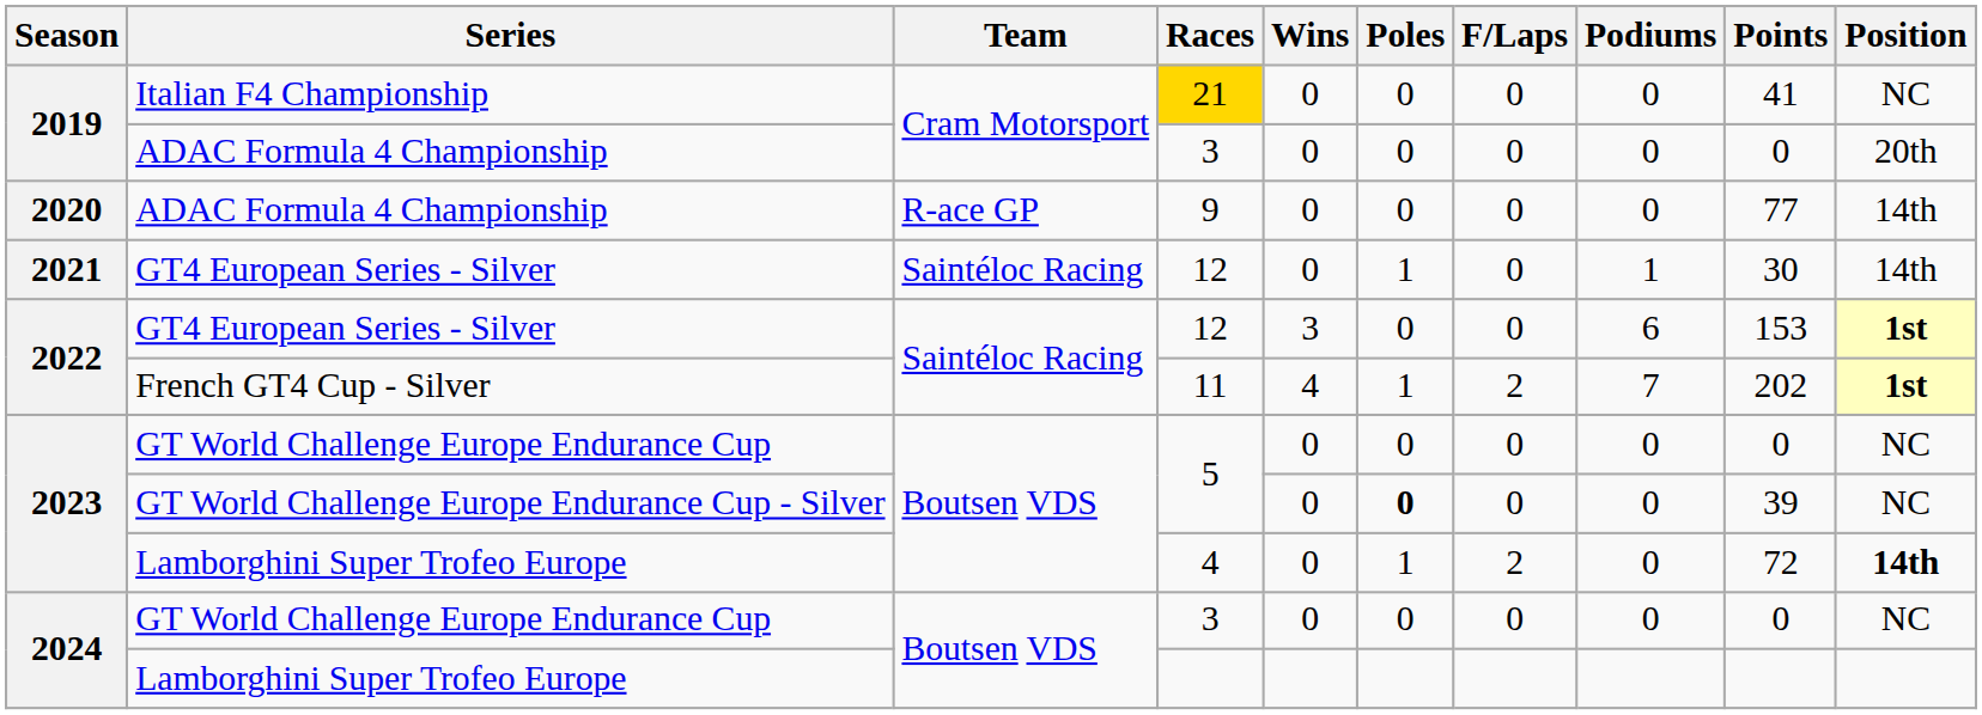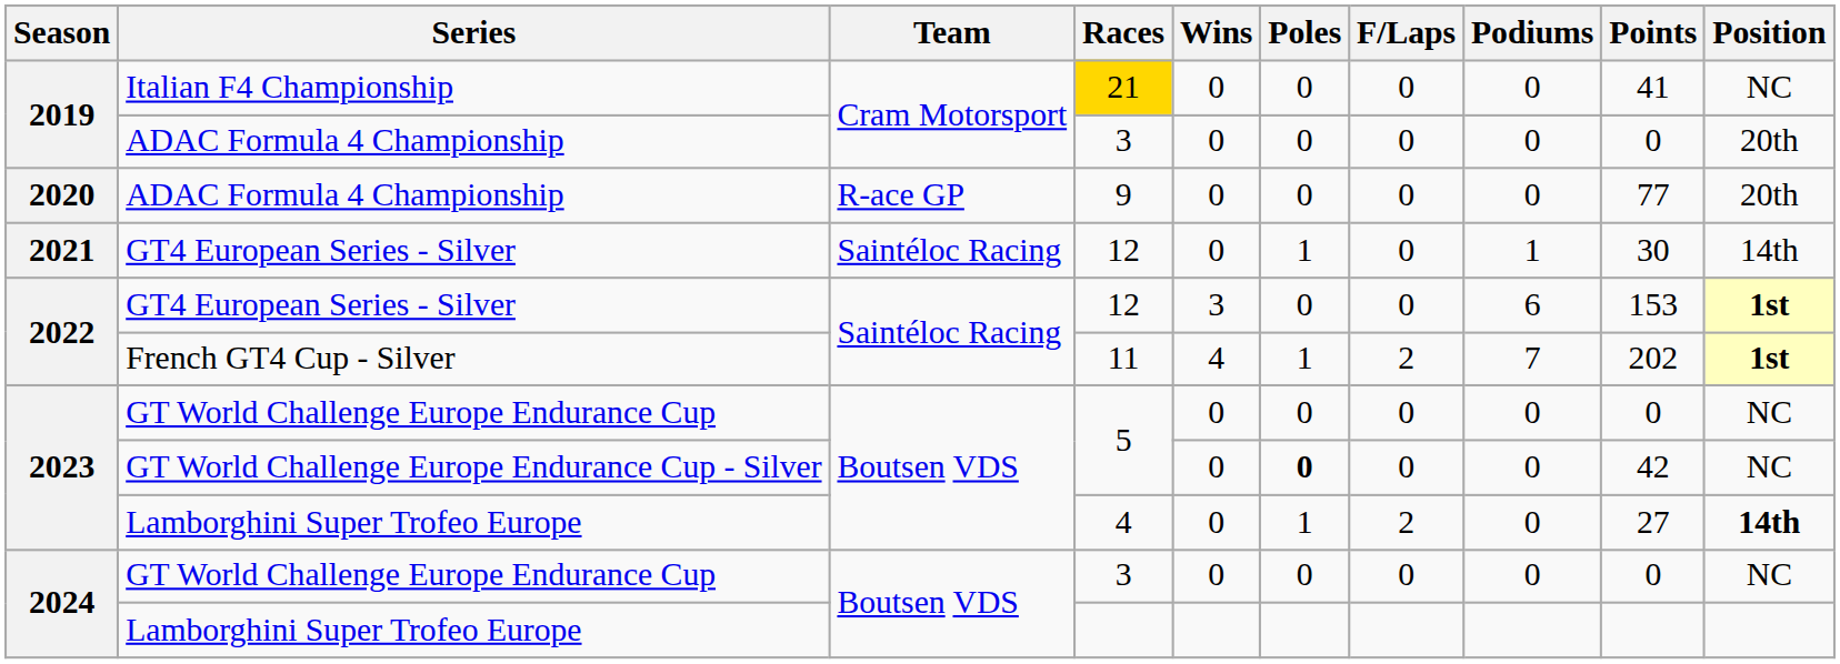 <table class="wikitable" style="font-size: 90%; text-align:center">
 <tr>
 <th>Season</th>
 <th>Series</th>
 <th>Team</th>
 <th>Races</th>
 <th>Wins</th>
 <th>Poles</th>
 <th>F/Laps</th>
 <th>Podiums</th>
 <th>Points</th>
 <th>Position</th>
 </tr>
 <tr>
 <th rowspan="2">2019</th>
 <td align="left"><a href='#'>Italian F4 Championship</a></td>
 <td rowspan="2" align="left"><a href='#'>Cram Motorsport</a></td>
 <td style="background: gold;">21</td>
 <td>0</td>
 <td>0</td>
 <td>0</td>
 <td>0</td>
 <td>41</td>
 <td>NC</td>
 </tr>
 <tr>
 <td align="left"><a href='#'>ADAC Formula 4 Championship</a></td>
 <td>3</td>
 <td>0</td>
 <td>0</td>
 <td>0</td>
 <td>0</td>
 <td>0</td>
 <td>20th</td>
 </tr>
 <tr>
 <th>2020</th>
 <td align="left"><a href='#'>ADAC Formula 4 Championship</a></td>
 <td align="left"><a href='#'>R-ace GP</a></td>
 <td>9</td>
 <td>0</td>
 <td>0</td>
 <td>0</td>
 <td>0</td>
 <td>77</td>
-<td>14th</td>
+<td>20th</td>
 </tr>
 <tr>
 <th>2021</th>
 <td align="left"><a href='#'>GT4 European Series - Silver</a></td>
 <td align="left"><a href='#'>Saintéloc Racing</a></td>
 <td>12</td>
 <td>0</td>
 <td>1</td>
 <td>0</td>
 <td>1</td>
 <td>30</td>
 <td>14th</td>
 </tr>
 <tr>
 <th rowspan="2">2022</th>
 <td align="left"><a href='#'>GT4 European Series - Silver</a></td>
 <td rowspan="2" align="left"><a href='#'>Saintéloc Racing</a></td>
 <td>12</td>
 <td>3</td>
 <td>0</td>
 <td>0</td>
 <td>6</td>
 <td>153</td>
 <td style="background:#FFFFBF;"><strong>1st</strong></td>
 </tr>
 <tr>
 <td align="left">French GT4 Cup - Silver</td>
 <td>11</td>
 <td>4</td>
 <td>1</td>
 <td>2</td>
 <td>7</td>
 <td>202</td>
 <td style="background:#FFFFBF;"><strong>1st</strong></td>
 </tr>
 <tr>
 <th rowspan="3">2023</th>
 <td align=left><a href='#'>GT World Challenge Europe Endurance Cup</a></td>
 <td rowspan="3" align="left"><a href='#'>Boutsen</a> <a href='#'>VDS</a></td>
 <td rowspan="2">5</td>
 <td>0</td>
 <td>0</td>
 <td>0</td>
 <td>0</td>
 <td>0</td>
 <td>NC</td>
 </tr>
 <tr>
 <td align="left" nowrap><a href='#'>GT World Challenge Europe Endurance Cup - Silver</a></td>
 <td>0</td>
 <td><strong>0</strong></td>
 <td>0</td>
 <td>0</td>
-<td>39</td>
+<td>42</td>
 <td>NC</td>
 </tr>
 <tr>
 <td align=left><a href='#'>Lamborghini Super Trofeo Europe</a></td>
 <td>4</td>
 <td>0</td>
 <td>1</td>
 <td>2</td>
 <td>0</td>
-<td>72</td>
+<td>27</td>
 <td><strong>14th</strong></td>
 </tr>
 <tr>
 <th rowspan="2">2024</th>
 <td align=left><a href='#'>GT World Challenge Europe Endurance Cup</a></td>
 <td rowspan="2" align="left"><a href='#'>Boutsen</a> <a href='#'>VDS</a></td>
 <td>3</td>
 <td>0</td>
 <td>0</td>
 <td>0</td>
 <td>0</td>
 <td>0</td>
 <td>NC</td>
 </tr>
 <tr>
 <td align=left><a href='#'>Lamborghini Super Trofeo Europe</a></td>
 <td></td>
 <td></td>
 <td></td>
 <td></td>
 <td></td>
 <td></td>
 <td></td>
 </tr>
 </table>
